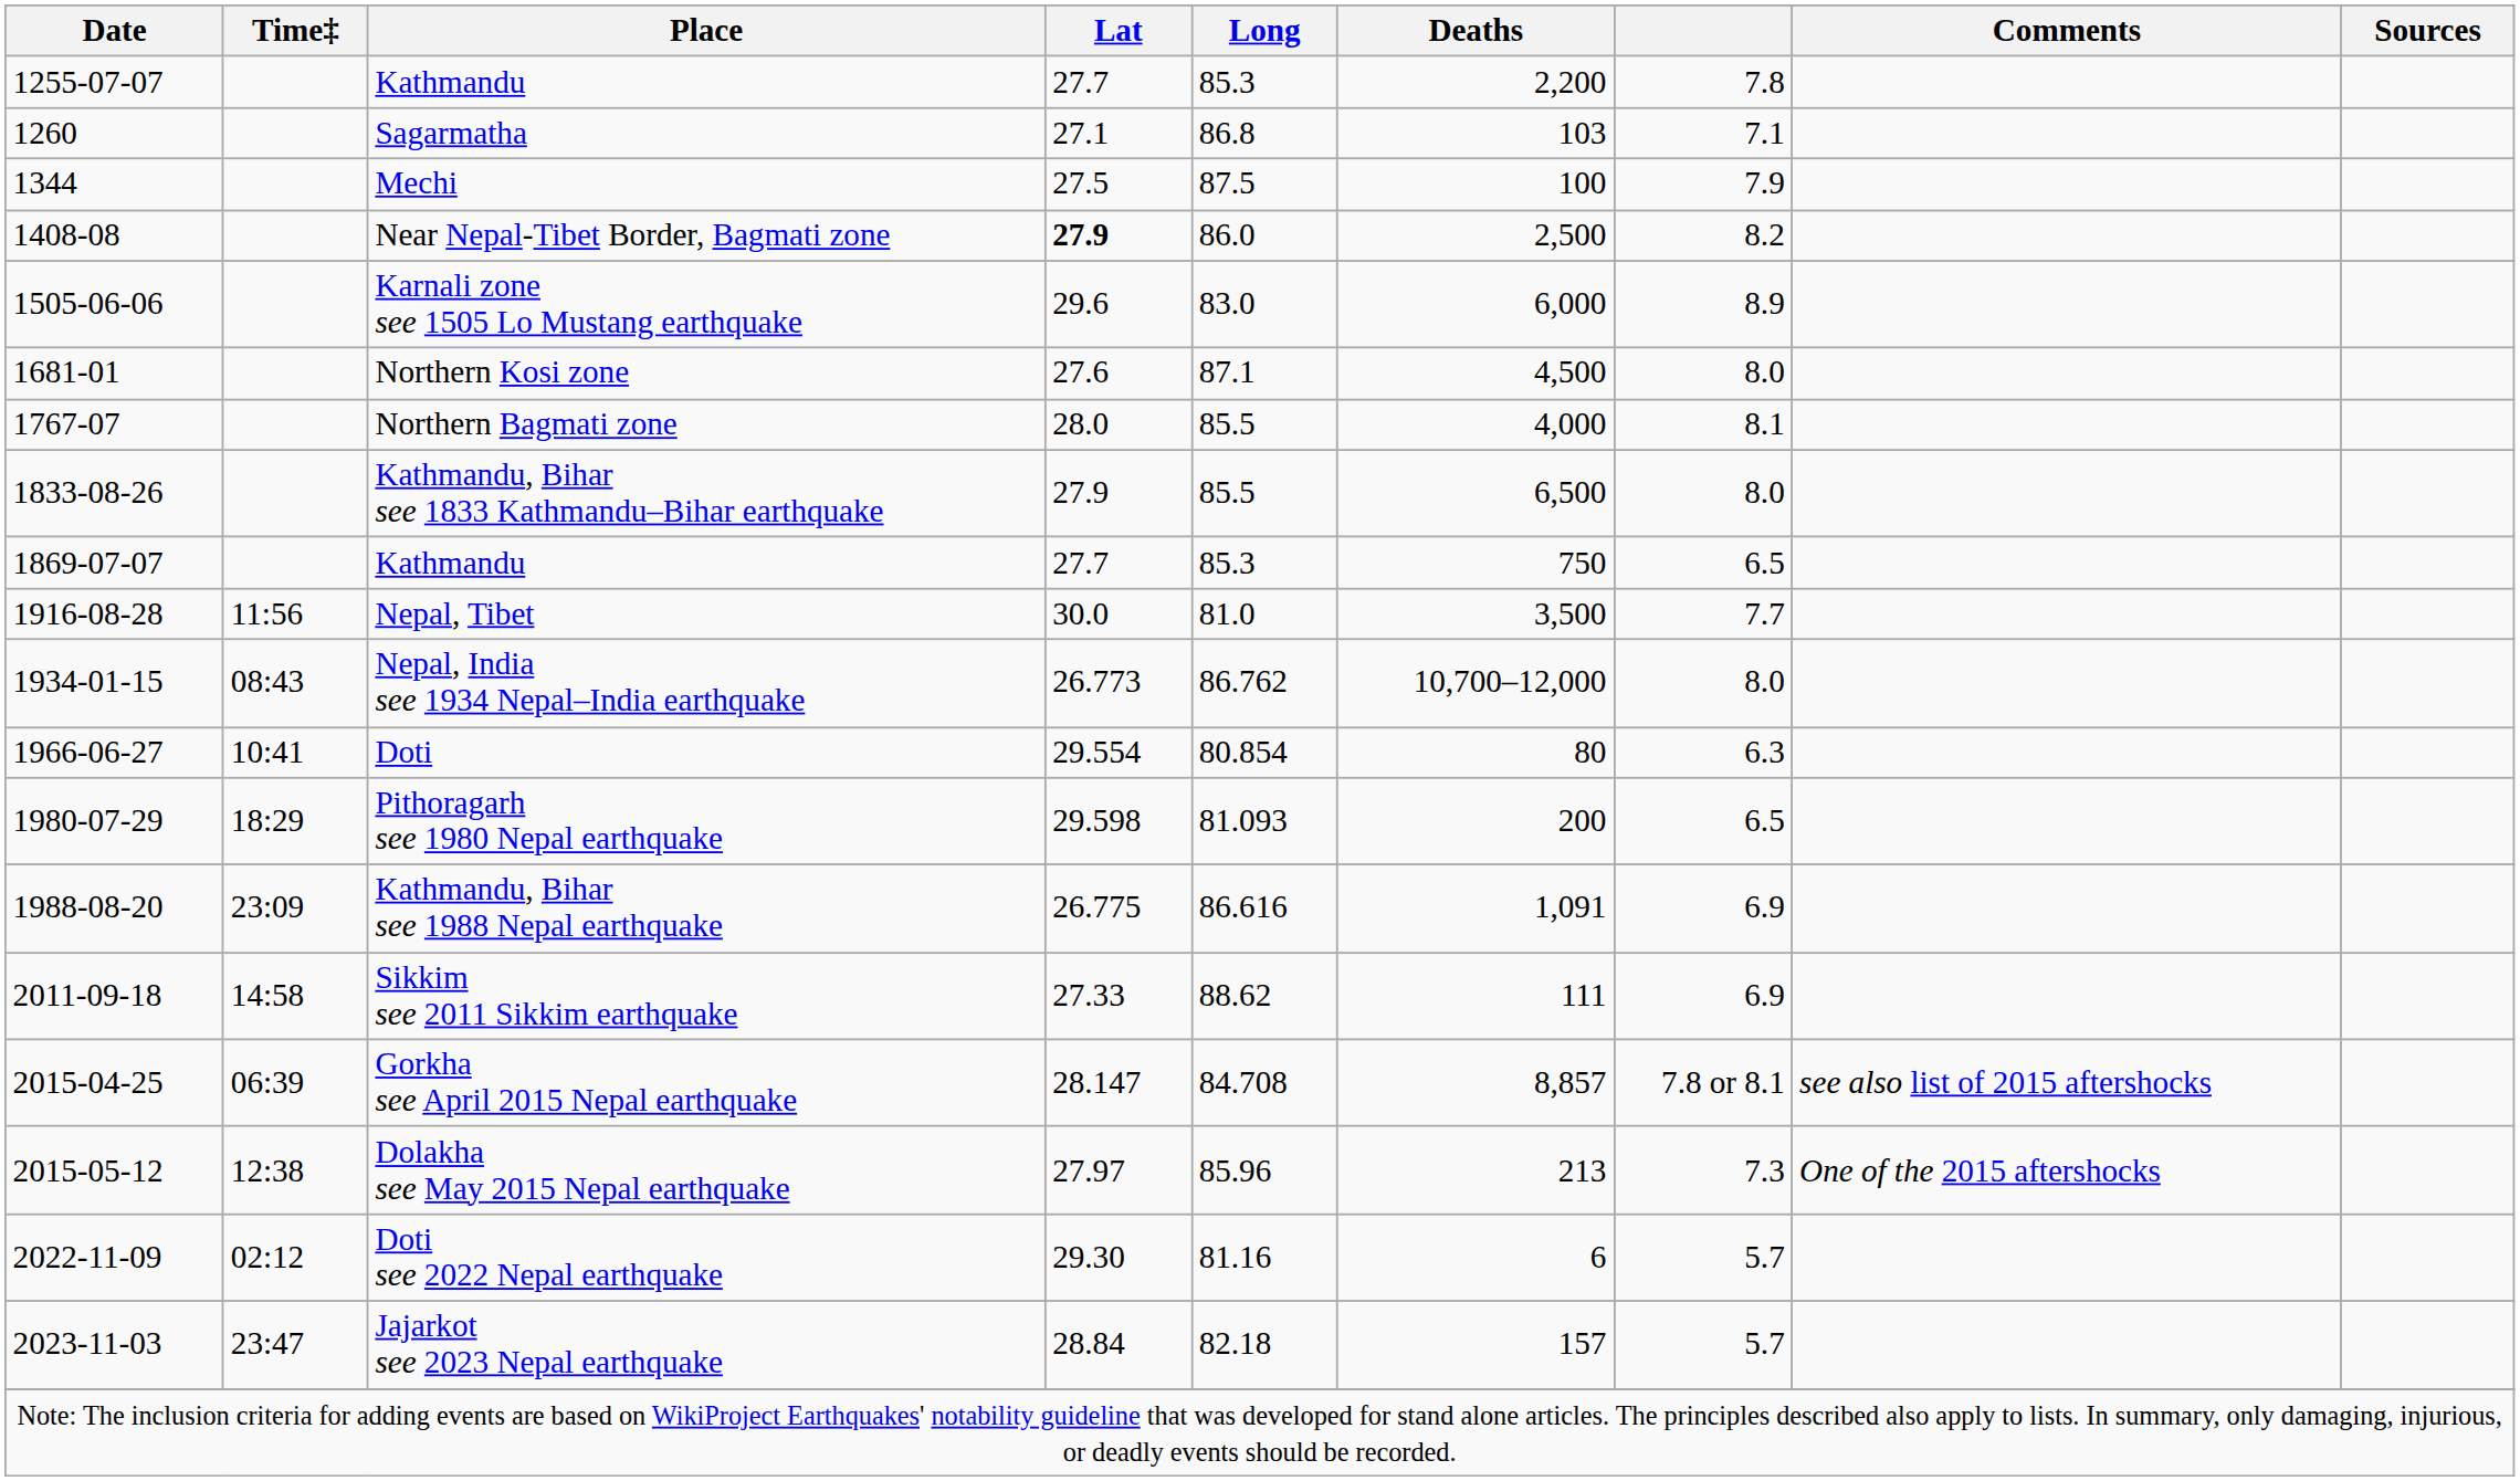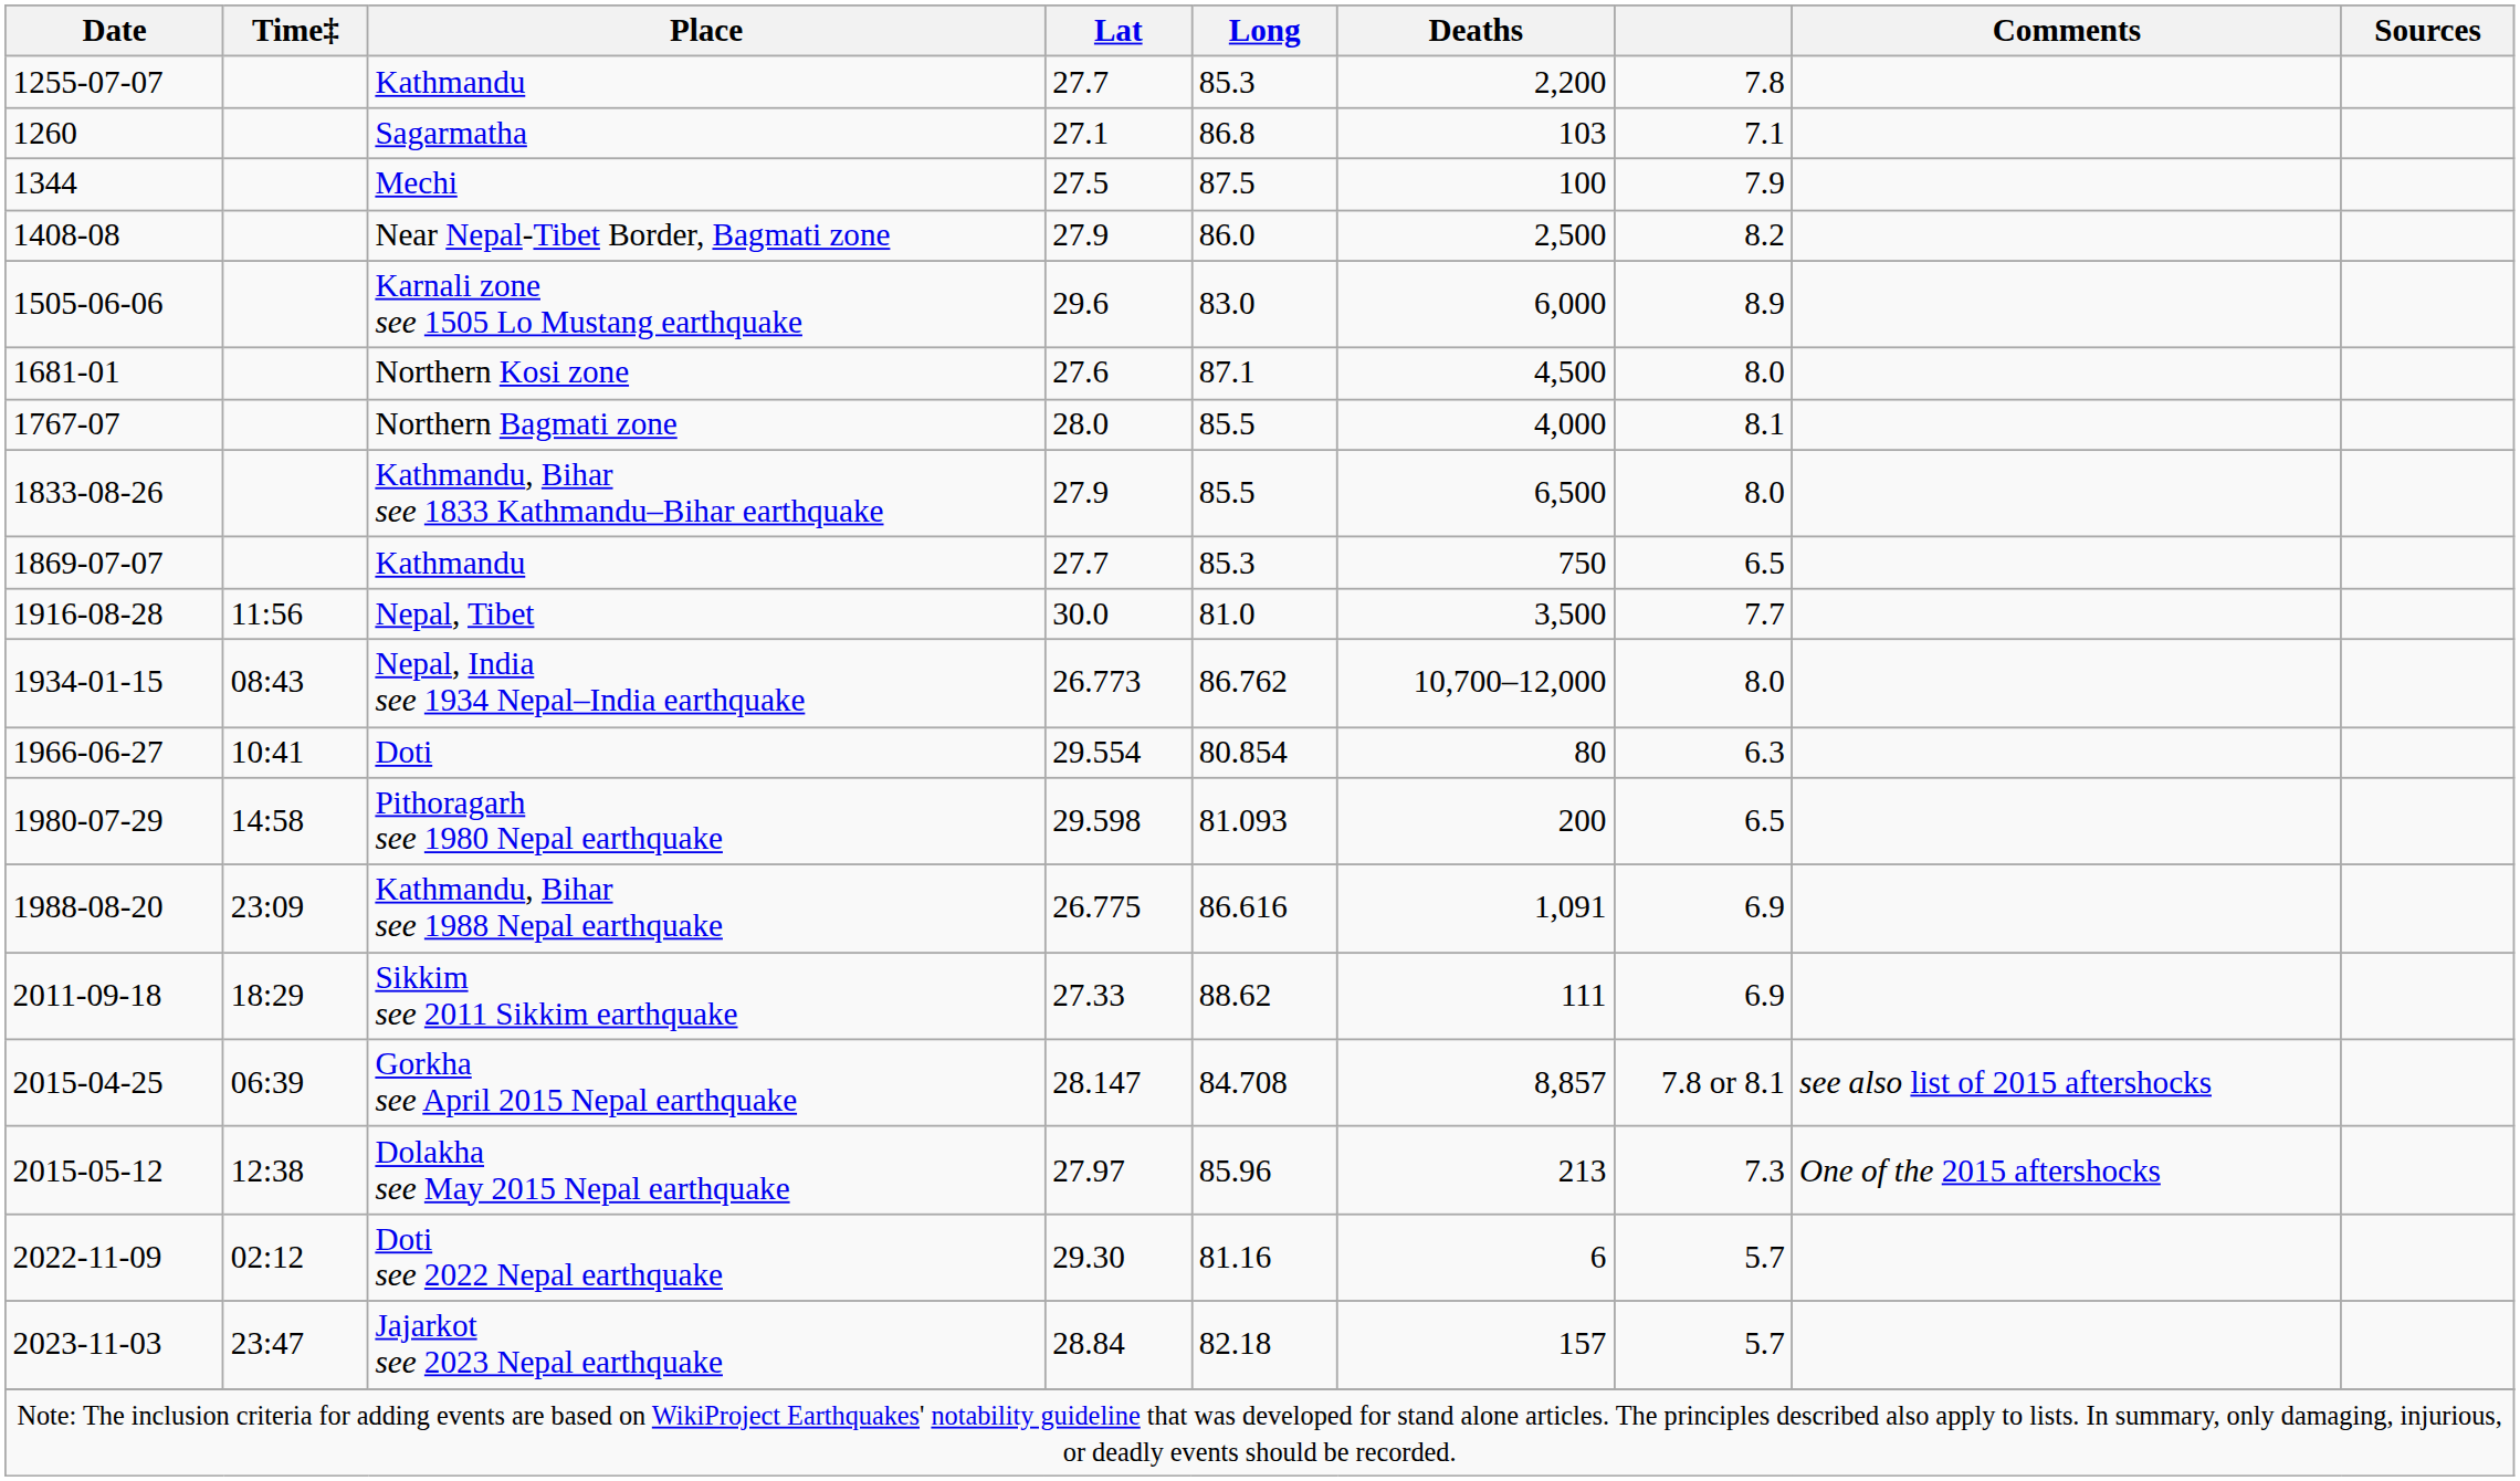 <table class="wikitable sortable" style=text-align: center;">
 <tr bgcolor="#ececec">
 <th>Date</th>
 <th>Time‡</th>
 <th>Place</th>
 <th><a href='#'>Lat</a></th>
 <th><a href='#'>Long</a></th>
 <th>Deaths</th>
 <th></th>
 <th class="unsortable">Comments</th>
 <th class="unsortable">Sources<br></th>
 </tr>
 <tr>
 <td>1255-07-07</td>
 <td></td>
 <td><a href='#'>Kathmandu</a></td>
 <td>27.7</td>
 <td>85.3</td>
 <td align="right">2,200</td>
 <td align="right">7.8</td>
 <td class="unsortable"></td>
 <td class="unsortable"></td>
 </tr>
 <tr>
 <td>1260</td>
 <td></td>
 <td><a href='#'>Sagarmatha</a></td>
 <td>27.1</td>
 <td>86.8</td>
 <td align="right">103</td>
 <td align="right">7.1</td>
 <td class="unsortable"></td>
 <td class="unsortable"></td>
 </tr>
 <tr>
 <td>1344</td>
 <td></td>
 <td><a href='#'>Mechi</a></td>
 <td>27.5</td>
 <td>87.5</td>
 <td align="right">100</td>
 <td align="right">7.9</td>
 <td class="unsortable"></td>
 <td class="unsortable"></td>
 </tr>
 <tr>
 <td>1408-08</td>
 <td></td>
 <td>Near <a href='#'>Nepal</a>-<a href='#'>Tibet</a> Border, <a href='#'>Bagmati zone</a></td>
-<td><strong>27.9</strong></td>
+<td>27.9</td>
 <td>86.0</td>
 <td align="right">2,500</td>
 <td align="right">8.2</td>
 <td class="unsortable"></td>
 <td class="unsortable"></td>
 </tr>
 <tr>
 <td>1505-06-06</td>
 <td></td>
 <td><a href='#'>Karnali zone</a><br><em>see</em> <a href='#'>1505 Lo Mustang earthquake</a><br></td>
 <td>29.6</td>
 <td>83.0</td>
 <td align="right">6,000</td>
 <td align="right">8.9</td>
 <td class="unsortable"></td>
 <td class="unsortable"></td>
 </tr>
 <tr>
 <td>1681-01</td>
 <td></td>
 <td>Northern <a href='#'>Kosi zone</a></td>
 <td>27.6</td>
 <td>87.1</td>
 <td align="right">4,500</td>
 <td align="right">8.0</td>
 <td class="unsortable"></td>
 <td class="unsortable"></td>
 </tr>
 <tr>
 <td>1767-07</td>
 <td></td>
 <td>Northern <a href='#'>Bagmati zone</a></td>
 <td>28.0</td>
 <td>85.5</td>
 <td align="right">4,000</td>
 <td align="right">8.1</td>
 <td class="unsortable"></td>
 <td class="unsortable"></td>
 </tr>
 <tr>
 <td>1833-08-26</td>
 <td></td>
 <td><a href='#'>Kathmandu</a>, <a href='#'>Bihar</a><br><em>see</em> <a href='#'>1833 Kathmandu–Bihar earthquake</a></td>
 <td>27.9</td>
 <td>85.5</td>
 <td align="right">6,500</td>
 <td align="right">8.0</td>
 <td class="unsortable"></td>
 <td class="unsortable"></td>
 </tr>
 <tr>
 <td>1869-07-07</td>
 <td></td>
 <td><a href='#'>Kathmandu</a></td>
 <td>27.7</td>
 <td>85.3</td>
 <td align="right">750</td>
 <td align="right">6.5</td>
 <td class="unsortable"></td>
 <td class="unsortable"></td>
 </tr>
 <tr>
 <td>1916-08-28</td>
 <td>11:56</td>
 <td><a href='#'>Nepal</a>, <a href='#'>Tibet</a></td>
 <td>30.0</td>
 <td>81.0</td>
 <td align="right">3,500</td>
 <td align="right">7.7</td>
 <td class="unsortable"></td>
 <td class="unsortable"></td>
 </tr>
 <tr>
 <td>1934-01-15</td>
 <td>08:43</td>
 <td><a href='#'>Nepal</a>, <a href='#'>India</a><br><em>see</em> <a href='#'>1934 Nepal–India earthquake</a></td>
 <td>26.773</td>
 <td>86.762</td>
 <td align="right">10,700–12,000</td>
 <td align="right">8.0</td>
 <td class="unsortable"></td>
 <td class="unsortable"></td>
 </tr>
 <tr>
 <td>1966-06-27</td>
 <td>10:41</td>
 <td><a href='#'>Doti</a></td>
 <td>29.554</td>
 <td>80.854</td>
 <td align="right">80</td>
 <td align="right">6.3</td>
 <td class="unsortable"></td>
 <td class="unsortable"></td>
 </tr>
 <tr>
 <td>1980-07-29</td>
-<td>18:29</td>
+<td>14:58</td>
 <td><a href='#'>Pithoragarh</a><br><em>see</em> <a href='#'>1980 Nepal earthquake</a></td>
 <td>29.598</td>
 <td>81.093</td>
 <td align="right">200</td>
 <td align="right">6.5</td>
 <td class="unsortable"></td>
 <td class="unsortable"></td>
 </tr>
 <tr>
 <td>1988-08-20</td>
 <td>23:09</td>
 <td><a href='#'>Kathmandu</a>, <a href='#'>Bihar</a><br><em>see</em> <a href='#'>1988 Nepal earthquake</a></td>
 <td>26.775</td>
 <td>86.616</td>
 <td align="right">1,091</td>
 <td align="right">6.9</td>
 <td class="unsortable"></td>
 <td class="unsortable"></td>
 </tr>
 <tr>
 <td>2011-09-18</td>
-<td>14:58</td>
+<td>18:29</td>
 <td><a href='#'>Sikkim</a><br><em>see</em> <a href='#'>2011 Sikkim earthquake</a></td>
 <td>27.33</td>
 <td>88.62</td>
 <td align="right">111</td>
 <td align="right">6.9</td>
 <td class="unsortable"></td>
 <td class="unsortable"></td>
 </tr>
 <tr>
 <td>2015-04-25</td>
 <td>06:39</td>
 <td><a href='#'>Gorkha</a><br><em>see</em> <a href='#'>April 2015 Nepal earthquake</a></td>
 <td>28.147</td>
 <td>84.708</td>
 <td align="right">8,857</td>
 <td align="right">7.8 or 8.1</td>
 <td class="unsortable"><em>see also</em> <a href='#'>list of 2015 aftershocks</a></td>
 <td class="unsortable"></td>
 </tr>
 <tr>
 <td>2015-05-12</td>
 <td>12:38</td>
 <td><a href='#'>Dolakha</a><br><em>see</em> <a href='#'>May 2015 Nepal earthquake</a></td>
 <td>27.97</td>
 <td>85.96</td>
 <td align="right">213</td>
 <td align="right">7.3</td>
 <td class="unsortable"><em>One of the</em> <a href='#'>2015 aftershocks</a></td>
 <td class="unsortable"></td>
 </tr>
 <tr>
 <td>2022-11-09</td>
 <td>02:12</td>
 <td><a href='#'>Doti</a> <br><em>see</em> <a href='#'>2022 Nepal earthquake</a></td>
 <td>29.30</td>
 <td>81.16</td>
 <td align="right">6</td>
 <td align="right">5.7</td>
 <td class="unsortable"></td>
 <td class="unsortable"></td>
 </tr>
 <tr>
 <td>2023-11-03</td>
 <td>23:47</td>
 <td><a href='#'>Jajarkot</a><br><em>see</em> <a href='#'>2023 Nepal earthquake</a></td>
 <td>28.84</td>
 <td>82.18</td>
 <td align="right">157</td>
 <td align="right">5.7</td>
 <td></td>
 <td></td>
 </tr>
 <tr>
 </tr>
 <tr class="sortbottom">
 <td colspan="11" style="text-align: center;"><small>Note: The inclusion criteria for adding events are based on <a href='#'>WikiProject Earthquakes</a>' <a href='#'>notability guideline</a> that was developed for stand alone articles. The principles described also apply to lists. In summary, only damaging, injurious, or deadly events should be recorded.</small></td>
 </tr>
 </table>
